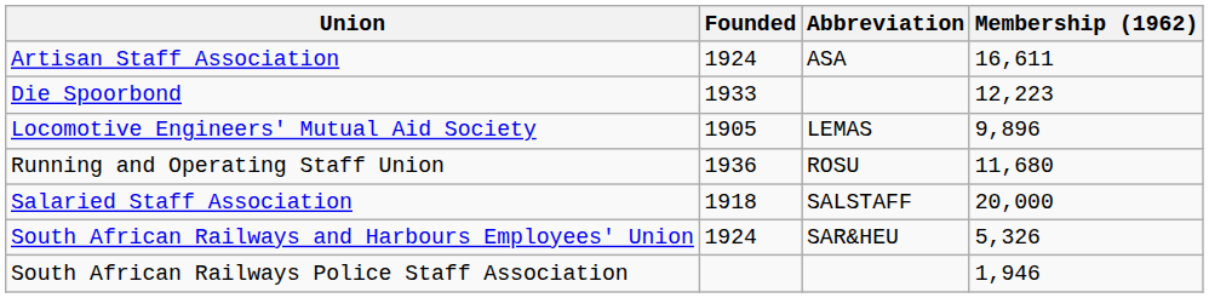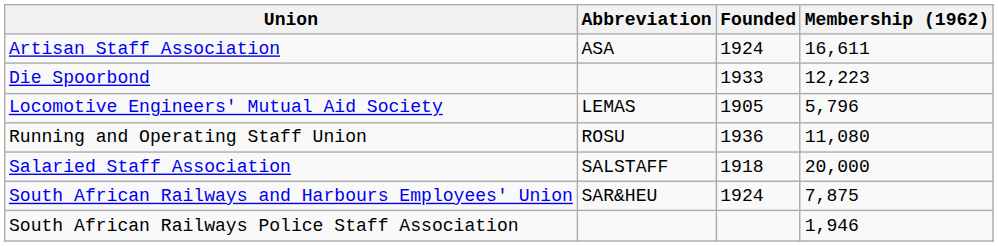 <table class="wikitable sortable">
 <tr>
 <th>Union</th>
+<th>Abbreviation</th>
 <th>Founded</th>
-<th>Abbreviation</th>
 <th>Membership (1962)</th>
 </tr>
 <tr>
 <td><a href='#'>Artisan Staff Association</a></td>
+<td>ASA</td>
 <td>1924</td>
-<td>ASA</td>
 <td>16,611</td>
 </tr>
 <tr>
 <td><a href='#'>Die Spoorbond</a></td>
+<td></td>
 <td>1933</td>
-<td></td>
 <td>12,223</td>
 </tr>
 <tr>
 <td><a href='#'>Locomotive Engineers' Mutual Aid Society</a></td>
+<td>LEMAS</td>
 <td>1905</td>
-<td>LEMAS</td>
-<td>9,896</td>
+<td>5,796</td>
 </tr>
 <tr>
 <td>Running and Operating Staff Union</td>
+<td>ROSU</td>
 <td>1936</td>
-<td>ROSU</td>
-<td>11,680</td>
+<td>11,080</td>
 </tr>
 <tr>
 <td><a href='#'>Salaried Staff Association</a></td>
+<td>SALSTAFF</td>
 <td>1918</td>
-<td>SALSTAFF</td>
 <td>20,000</td>
 </tr>
 <tr>
 <td><a href='#'>South African Railways and Harbours Employees' Union</a></td>
+<td>SAR&HEU</td>
 <td>1924</td>
-<td>SAR&HEU</td>
-<td>5,326</td>
+<td>7,875</td>
 </tr>
 <tr>
 <td>South African Railways Police Staff Association</td>
 <td></td>
 <td></td>
 <td>1,946</td>
 </tr>
 </table>
